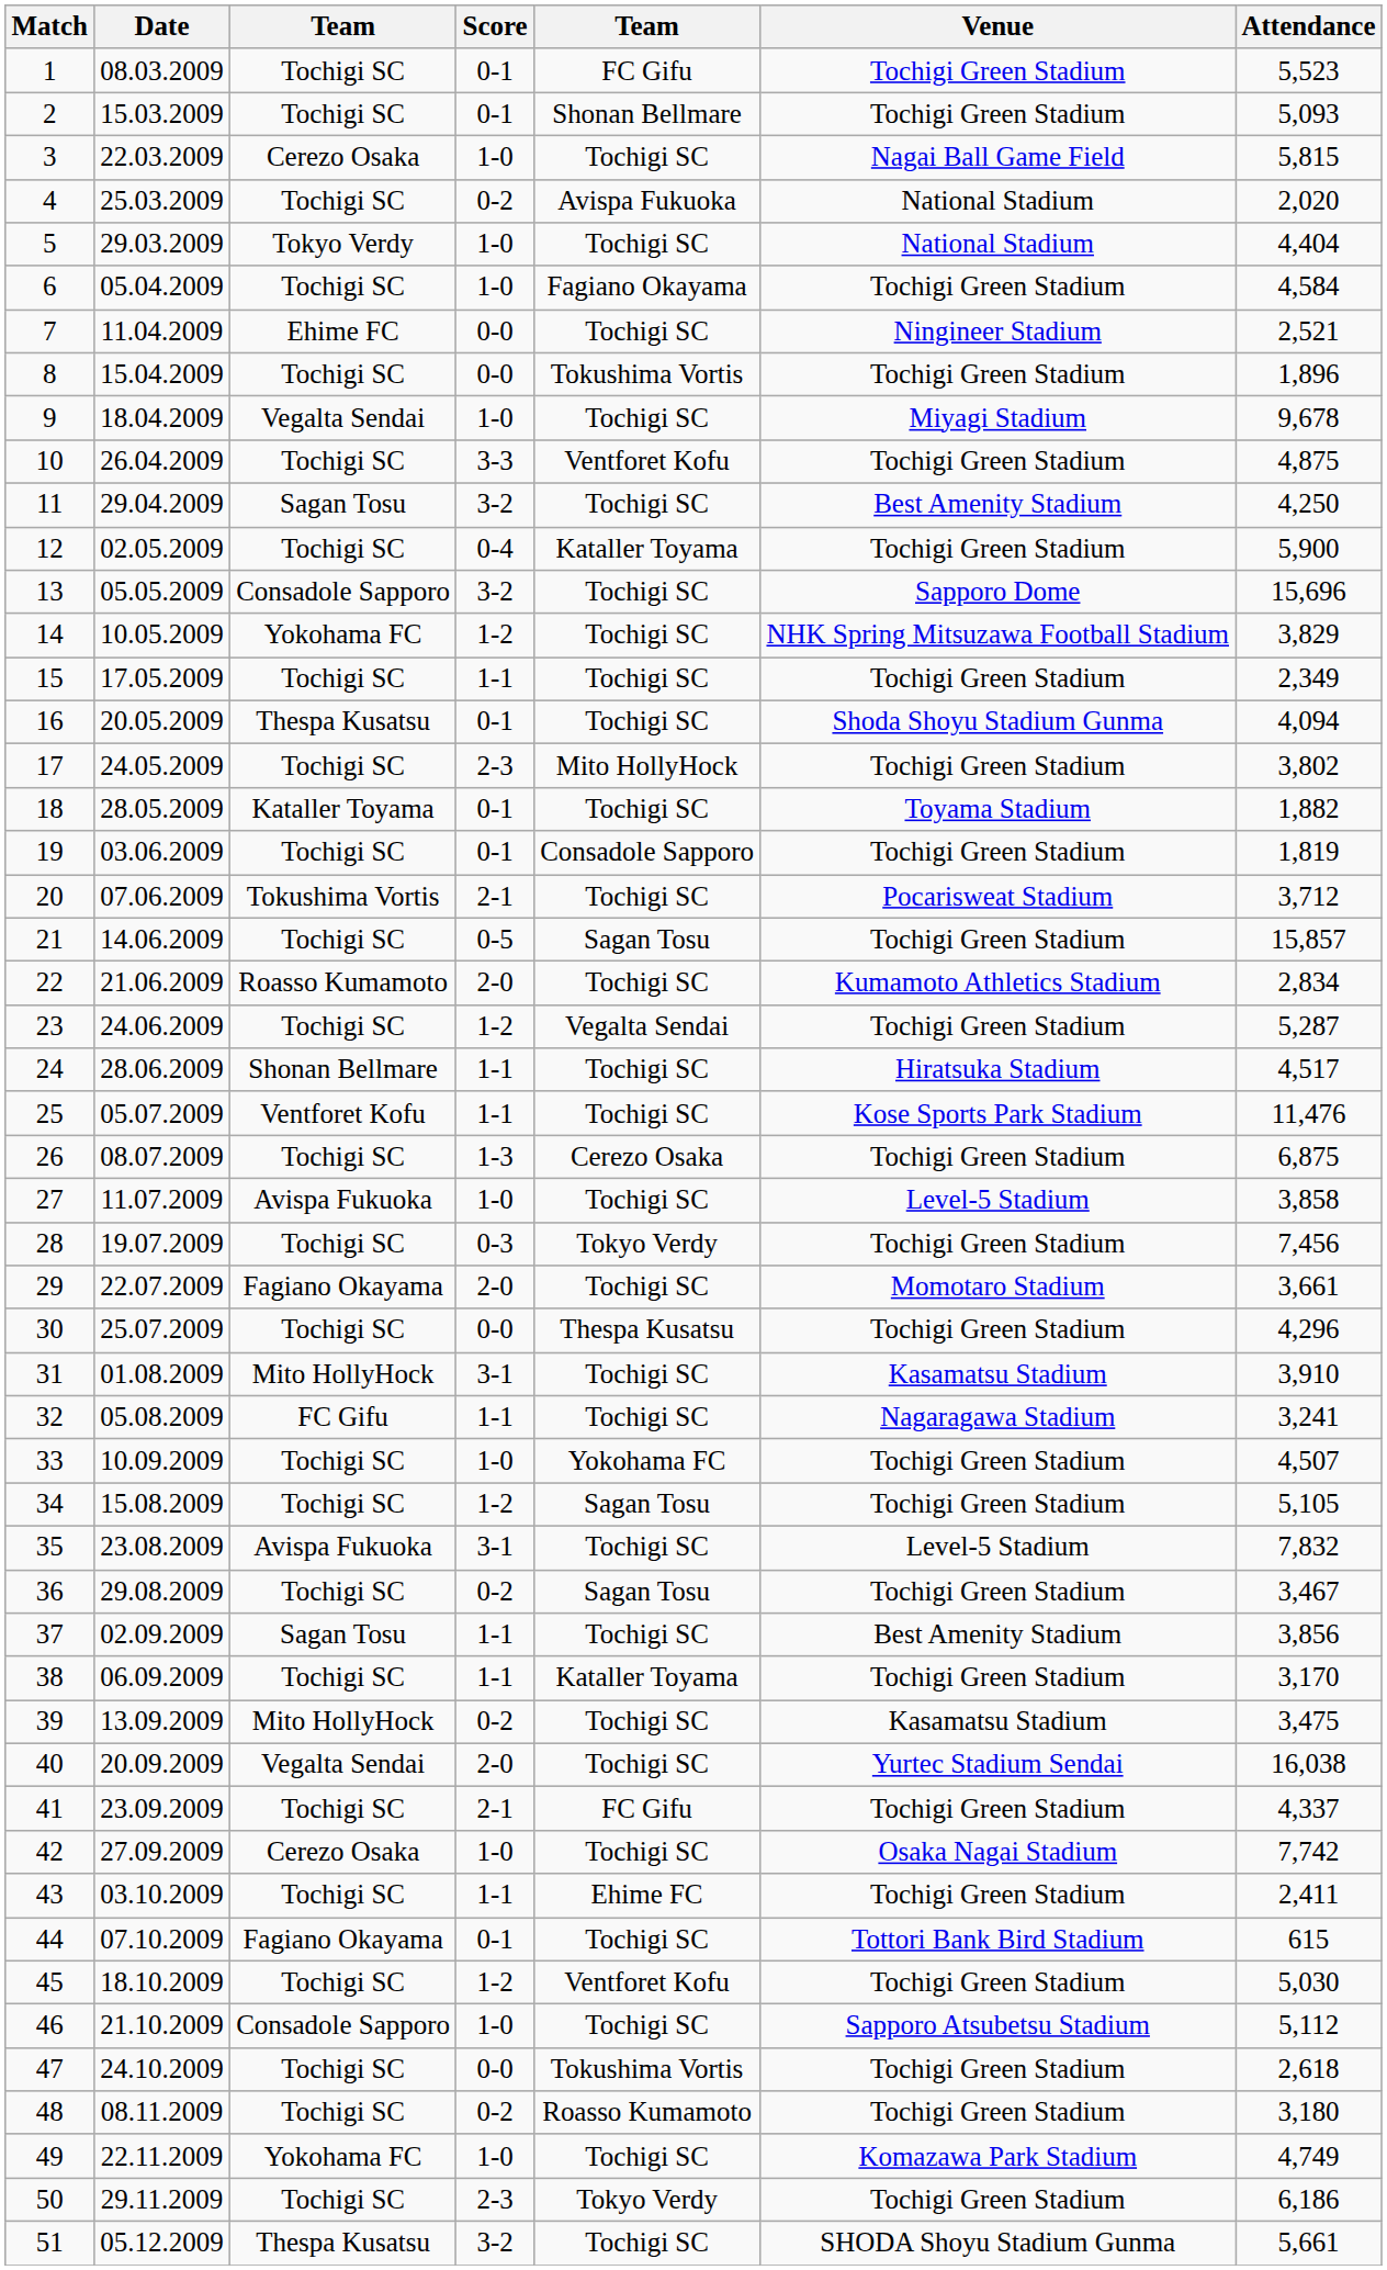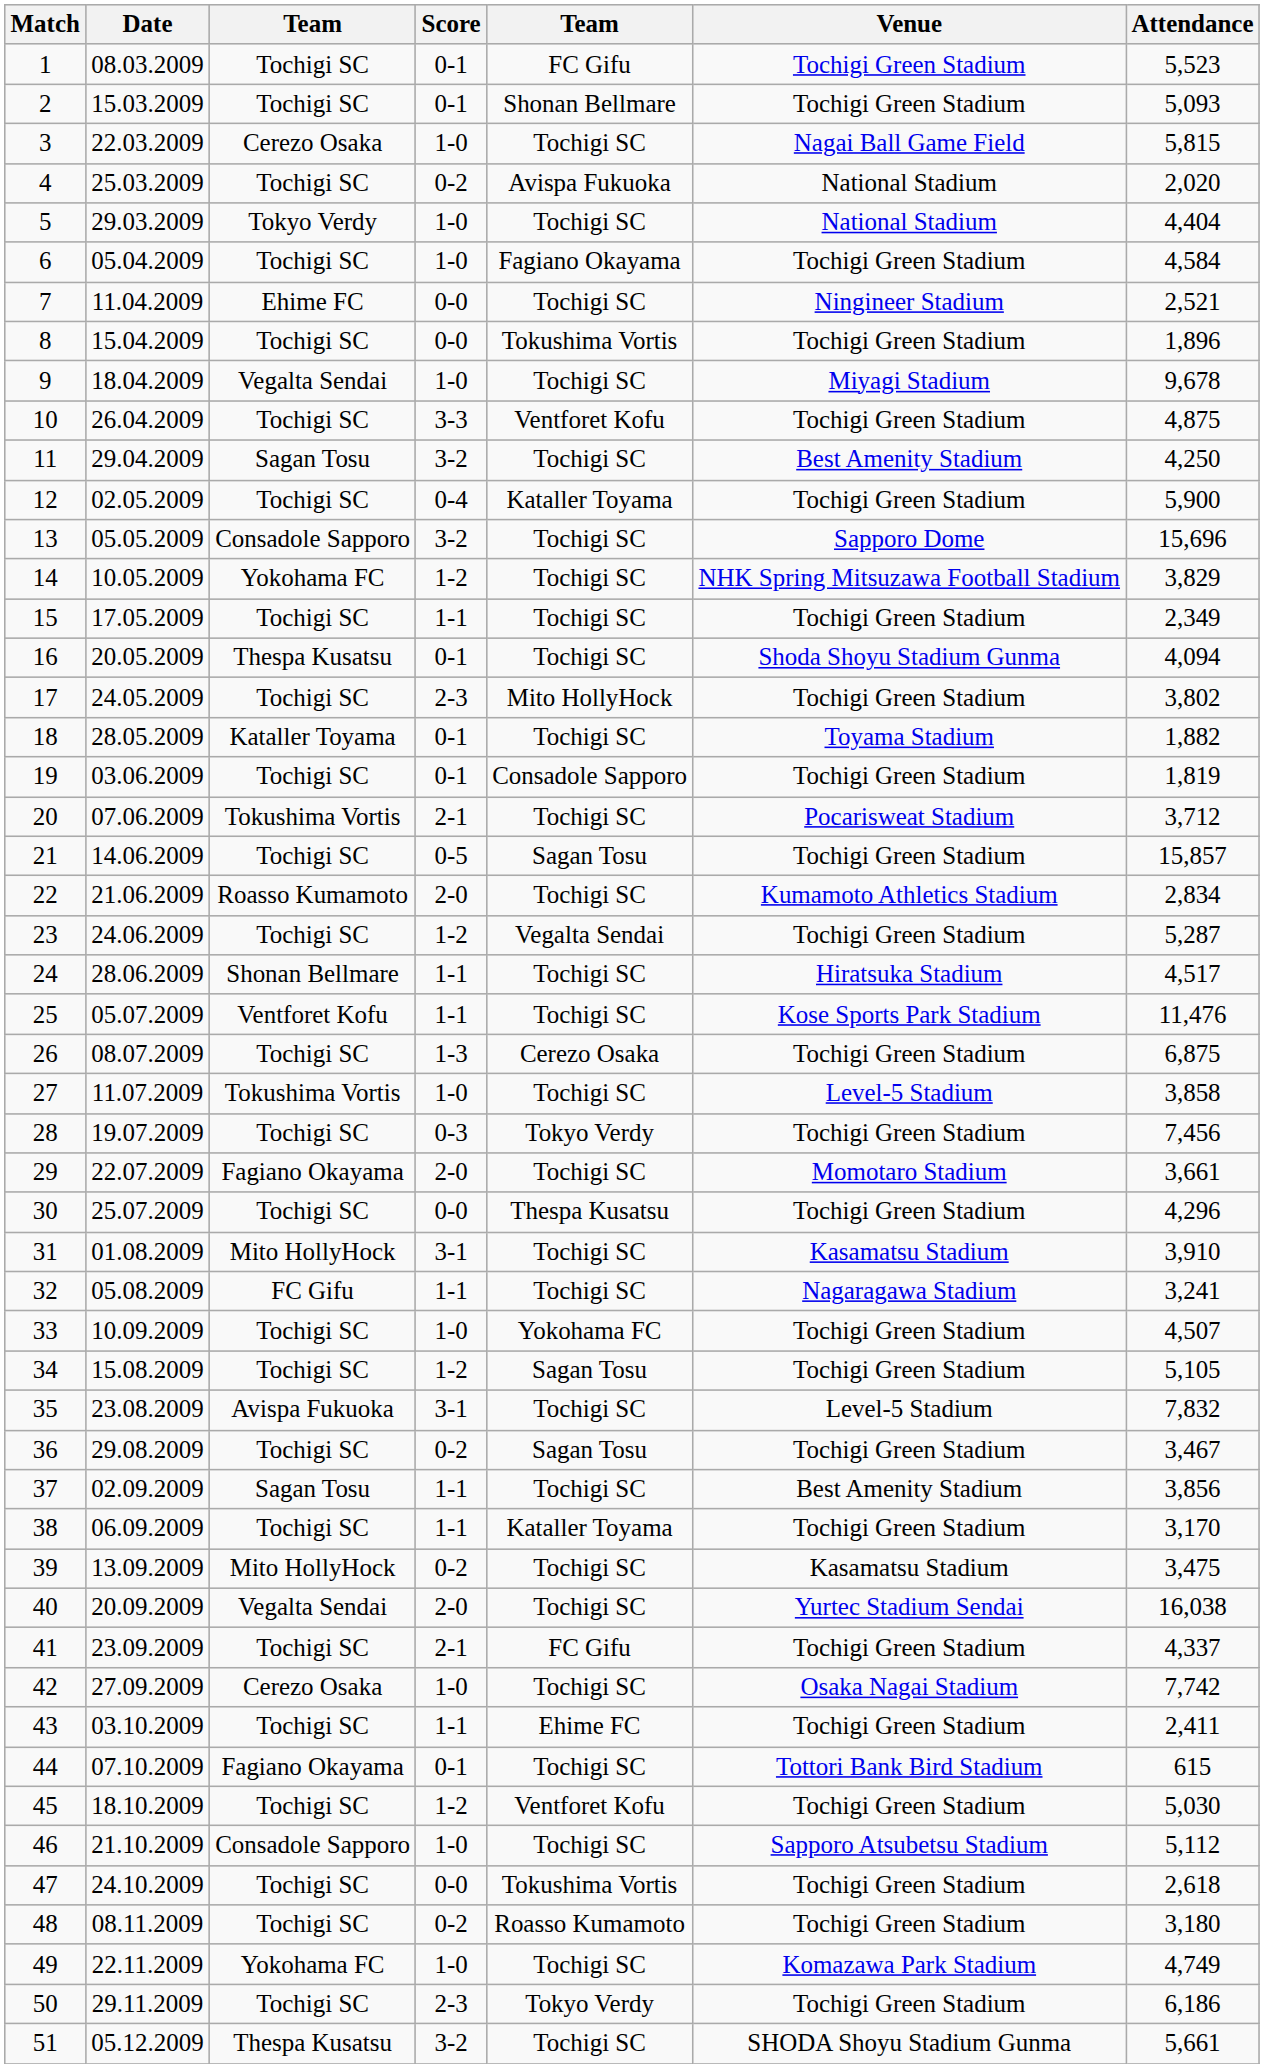 <table class="wikitable" style="text-align:center;">
 <tr>
 <th>Match</th>
 <th>Date</th>
 <th>Team</th>
 <th>Score</th>
 <th>Team</th>
 <th>Venue</th>
 <th>Attendance</th>
 </tr>
 <tr>
 <td>1</td>
 <td>08.03.2009</td>
 <td>Tochigi SC</td>
 <td>0-1</td>
 <td>FC Gifu</td>
 <td><a href='#'>Tochigi Green Stadium</a></td>
 <td>5,523</td>
 </tr>
 <tr>
 <td>2</td>
 <td>15.03.2009</td>
 <td>Tochigi SC</td>
 <td>0-1</td>
 <td>Shonan Bellmare</td>
 <td>Tochigi Green Stadium</td>
 <td>5,093</td>
 </tr>
 <tr>
 <td>3</td>
 <td>22.03.2009</td>
 <td>Cerezo Osaka</td>
 <td>1-0</td>
 <td>Tochigi SC</td>
 <td><a href='#'>Nagai Ball Game Field</a></td>
 <td>5,815</td>
 </tr>
 <tr>
 <td>4</td>
 <td>25.03.2009</td>
 <td>Tochigi SC</td>
 <td>0-2</td>
 <td>Avispa Fukuoka</td>
 <td>National Stadium</td>
 <td>2,020</td>
 </tr>
 <tr>
 <td>5</td>
 <td>29.03.2009</td>
 <td>Tokyo Verdy</td>
 <td>1-0</td>
 <td>Tochigi SC</td>
 <td><a href='#'>National Stadium</a></td>
 <td>4,404</td>
 </tr>
 <tr>
 <td>6</td>
 <td>05.04.2009</td>
 <td>Tochigi SC</td>
 <td>1-0</td>
 <td>Fagiano Okayama</td>
 <td>Tochigi Green Stadium</td>
 <td>4,584</td>
 </tr>
 <tr>
 <td>7</td>
 <td>11.04.2009</td>
 <td>Ehime FC</td>
 <td>0-0</td>
 <td>Tochigi SC</td>
 <td><a href='#'>Ningineer Stadium</a></td>
 <td>2,521</td>
 </tr>
 <tr>
 <td>8</td>
 <td>15.04.2009</td>
 <td>Tochigi SC</td>
 <td>0-0</td>
 <td>Tokushima Vortis</td>
 <td>Tochigi Green Stadium</td>
 <td>1,896</td>
 </tr>
 <tr>
 <td>9</td>
 <td>18.04.2009</td>
 <td>Vegalta Sendai</td>
 <td>1-0</td>
 <td>Tochigi SC</td>
 <td><a href='#'>Miyagi Stadium</a></td>
 <td>9,678</td>
 </tr>
 <tr>
 <td>10</td>
 <td>26.04.2009</td>
 <td>Tochigi SC</td>
 <td>3-3</td>
 <td>Ventforet Kofu</td>
 <td>Tochigi Green Stadium</td>
 <td>4,875</td>
 </tr>
 <tr>
 <td>11</td>
 <td>29.04.2009</td>
 <td>Sagan Tosu</td>
 <td>3-2</td>
 <td>Tochigi SC</td>
 <td><a href='#'>Best Amenity Stadium</a></td>
 <td>4,250</td>
 </tr>
 <tr>
 <td>12</td>
 <td>02.05.2009</td>
 <td>Tochigi SC</td>
 <td>0-4</td>
 <td>Kataller Toyama</td>
 <td>Tochigi Green Stadium</td>
 <td>5,900</td>
 </tr>
 <tr>
 <td>13</td>
 <td>05.05.2009</td>
 <td>Consadole Sapporo</td>
 <td>3-2</td>
 <td>Tochigi SC</td>
 <td><a href='#'>Sapporo Dome</a></td>
 <td>15,696</td>
 </tr>
 <tr>
 <td>14</td>
 <td>10.05.2009</td>
 <td>Yokohama FC</td>
 <td>1-2</td>
 <td>Tochigi SC</td>
 <td><a href='#'>NHK Spring Mitsuzawa Football Stadium</a></td>
 <td>3,829</td>
 </tr>
 <tr>
 <td>15</td>
 <td>17.05.2009</td>
 <td>Tochigi SC</td>
 <td>1-1</td>
 <td>Tochigi SC</td>
 <td>Tochigi Green Stadium</td>
 <td>2,349</td>
 </tr>
 <tr>
 <td>16</td>
 <td>20.05.2009</td>
 <td>Thespa Kusatsu</td>
 <td>0-1</td>
 <td>Tochigi SC</td>
 <td><a href='#'>Shoda Shoyu Stadium Gunma</a></td>
 <td>4,094</td>
 </tr>
 <tr>
 <td>17</td>
 <td>24.05.2009</td>
 <td>Tochigi SC</td>
 <td>2-3</td>
 <td>Mito HollyHock</td>
 <td>Tochigi Green Stadium</td>
 <td>3,802</td>
 </tr>
 <tr>
 <td>18</td>
 <td>28.05.2009</td>
 <td>Kataller Toyama</td>
 <td>0-1</td>
 <td>Tochigi SC</td>
 <td><a href='#'>Toyama Stadium</a></td>
 <td>1,882</td>
 </tr>
 <tr>
 <td>19</td>
 <td>03.06.2009</td>
 <td>Tochigi SC</td>
 <td>0-1</td>
 <td>Consadole Sapporo</td>
 <td>Tochigi Green Stadium</td>
 <td>1,819</td>
 </tr>
 <tr>
 <td>20</td>
 <td>07.06.2009</td>
 <td>Tokushima Vortis</td>
 <td>2-1</td>
 <td>Tochigi SC</td>
 <td><a href='#'>Pocarisweat Stadium</a></td>
 <td>3,712</td>
 </tr>
 <tr>
 <td>21</td>
 <td>14.06.2009</td>
 <td>Tochigi SC</td>
 <td>0-5</td>
 <td>Sagan Tosu</td>
 <td>Tochigi Green Stadium</td>
 <td>15,857</td>
 </tr>
 <tr>
 <td>22</td>
 <td>21.06.2009</td>
 <td>Roasso Kumamoto</td>
 <td>2-0</td>
 <td>Tochigi SC</td>
 <td><a href='#'>Kumamoto Athletics Stadium</a></td>
 <td>2,834</td>
 </tr>
 <tr>
 <td>23</td>
 <td>24.06.2009</td>
 <td>Tochigi SC</td>
 <td>1-2</td>
 <td>Vegalta Sendai</td>
 <td>Tochigi Green Stadium</td>
 <td>5,287</td>
 </tr>
 <tr>
 <td>24</td>
 <td>28.06.2009</td>
 <td>Shonan Bellmare</td>
 <td>1-1</td>
 <td>Tochigi SC</td>
 <td><a href='#'>Hiratsuka Stadium</a></td>
 <td>4,517</td>
 </tr>
 <tr>
 <td>25</td>
 <td>05.07.2009</td>
 <td>Ventforet Kofu</td>
 <td>1-1</td>
 <td>Tochigi SC</td>
 <td><a href='#'>Kose Sports Park Stadium</a></td>
 <td>11,476</td>
 </tr>
 <tr>
 <td>26</td>
 <td>08.07.2009</td>
 <td>Tochigi SC</td>
 <td>1-3</td>
 <td>Cerezo Osaka</td>
 <td>Tochigi Green Stadium</td>
 <td>6,875</td>
 </tr>
 <tr>
 <td>27</td>
 <td>11.07.2009</td>
-<td>Avispa Fukuoka</td>
+<td>Tokushima Vortis</td>
 <td>1-0</td>
 <td>Tochigi SC</td>
 <td><a href='#'>Level-5 Stadium</a></td>
 <td>3,858</td>
 </tr>
 <tr>
 <td>28</td>
 <td>19.07.2009</td>
 <td>Tochigi SC</td>
 <td>0-3</td>
 <td>Tokyo Verdy</td>
 <td>Tochigi Green Stadium</td>
 <td>7,456</td>
 </tr>
 <tr>
 <td>29</td>
 <td>22.07.2009</td>
 <td>Fagiano Okayama</td>
 <td>2-0</td>
 <td>Tochigi SC</td>
 <td><a href='#'>Momotaro Stadium</a></td>
 <td>3,661</td>
 </tr>
 <tr>
 <td>30</td>
 <td>25.07.2009</td>
 <td>Tochigi SC</td>
 <td>0-0</td>
 <td>Thespa Kusatsu</td>
 <td>Tochigi Green Stadium</td>
 <td>4,296</td>
 </tr>
 <tr>
 <td>31</td>
 <td>01.08.2009</td>
 <td>Mito HollyHock</td>
 <td>3-1</td>
 <td>Tochigi SC</td>
 <td><a href='#'>Kasamatsu Stadium</a></td>
 <td>3,910</td>
 </tr>
 <tr>
 <td>32</td>
 <td>05.08.2009</td>
 <td>FC Gifu</td>
 <td>1-1</td>
 <td>Tochigi SC</td>
 <td><a href='#'>Nagaragawa Stadium</a></td>
 <td>3,241</td>
 </tr>
 <tr>
 <td>33</td>
 <td>10.09.2009</td>
 <td>Tochigi SC</td>
 <td>1-0</td>
 <td>Yokohama FC</td>
 <td>Tochigi Green Stadium</td>
 <td>4,507</td>
 </tr>
 <tr>
 <td>34</td>
 <td>15.08.2009</td>
 <td>Tochigi SC</td>
 <td>1-2</td>
 <td>Sagan Tosu</td>
 <td>Tochigi Green Stadium</td>
 <td>5,105</td>
 </tr>
 <tr>
 <td>35</td>
 <td>23.08.2009</td>
 <td>Avispa Fukuoka</td>
 <td>3-1</td>
 <td>Tochigi SC</td>
 <td>Level-5 Stadium</td>
 <td>7,832</td>
 </tr>
 <tr>
 <td>36</td>
 <td>29.08.2009</td>
 <td>Tochigi SC</td>
 <td>0-2</td>
 <td>Sagan Tosu</td>
 <td>Tochigi Green Stadium</td>
 <td>3,467</td>
 </tr>
 <tr>
 <td>37</td>
 <td>02.09.2009</td>
 <td>Sagan Tosu</td>
 <td>1-1</td>
 <td>Tochigi SC</td>
 <td>Best Amenity Stadium</td>
 <td>3,856</td>
 </tr>
 <tr>
 <td>38</td>
 <td>06.09.2009</td>
 <td>Tochigi SC</td>
 <td>1-1</td>
 <td>Kataller Toyama</td>
 <td>Tochigi Green Stadium</td>
 <td>3,170</td>
 </tr>
 <tr>
 <td>39</td>
 <td>13.09.2009</td>
 <td>Mito HollyHock</td>
 <td>0-2</td>
 <td>Tochigi SC</td>
 <td>Kasamatsu Stadium</td>
 <td>3,475</td>
 </tr>
 <tr>
 <td>40</td>
 <td>20.09.2009</td>
 <td>Vegalta Sendai</td>
 <td>2-0</td>
 <td>Tochigi SC</td>
 <td><a href='#'>Yurtec Stadium Sendai</a></td>
 <td>16,038</td>
 </tr>
 <tr>
 <td>41</td>
 <td>23.09.2009</td>
 <td>Tochigi SC</td>
 <td>2-1</td>
 <td>FC Gifu</td>
 <td>Tochigi Green Stadium</td>
 <td>4,337</td>
 </tr>
 <tr>
 <td>42</td>
 <td>27.09.2009</td>
 <td>Cerezo Osaka</td>
 <td>1-0</td>
 <td>Tochigi SC</td>
 <td><a href='#'>Osaka Nagai Stadium</a></td>
 <td>7,742</td>
 </tr>
 <tr>
 <td>43</td>
 <td>03.10.2009</td>
 <td>Tochigi SC</td>
 <td>1-1</td>
 <td>Ehime FC</td>
 <td>Tochigi Green Stadium</td>
 <td>2,411</td>
 </tr>
 <tr>
 <td>44</td>
 <td>07.10.2009</td>
 <td>Fagiano Okayama</td>
 <td>0-1</td>
 <td>Tochigi SC</td>
 <td><a href='#'>Tottori Bank Bird Stadium</a></td>
 <td>615</td>
 </tr>
 <tr>
 <td>45</td>
 <td>18.10.2009</td>
 <td>Tochigi SC</td>
 <td>1-2</td>
 <td>Ventforet Kofu</td>
 <td>Tochigi Green Stadium</td>
 <td>5,030</td>
 </tr>
 <tr>
 <td>46</td>
 <td>21.10.2009</td>
 <td>Consadole Sapporo</td>
 <td>1-0</td>
 <td>Tochigi SC</td>
 <td><a href='#'>Sapporo Atsubetsu Stadium</a></td>
 <td>5,112</td>
 </tr>
 <tr>
 <td>47</td>
 <td>24.10.2009</td>
 <td>Tochigi SC</td>
 <td>0-0</td>
 <td>Tokushima Vortis</td>
 <td>Tochigi Green Stadium</td>
 <td>2,618</td>
 </tr>
 <tr>
 <td>48</td>
 <td>08.11.2009</td>
 <td>Tochigi SC</td>
 <td>0-2</td>
 <td>Roasso Kumamoto</td>
 <td>Tochigi Green Stadium</td>
 <td>3,180</td>
 </tr>
 <tr>
 <td>49</td>
 <td>22.11.2009</td>
 <td>Yokohama FC</td>
 <td>1-0</td>
 <td>Tochigi SC</td>
 <td><a href='#'>Komazawa Park Stadium</a></td>
 <td>4,749</td>
 </tr>
 <tr>
 <td>50</td>
 <td>29.11.2009</td>
 <td>Tochigi SC</td>
 <td>2-3</td>
 <td>Tokyo Verdy</td>
 <td>Tochigi Green Stadium</td>
 <td>6,186</td>
 </tr>
 <tr>
 <td>51</td>
 <td>05.12.2009</td>
 <td>Thespa Kusatsu</td>
 <td>3-2</td>
 <td>Tochigi SC</td>
 <td>SHODA Shoyu Stadium Gunma</td>
 <td>5,661</td>
 </tr>
 </table>
